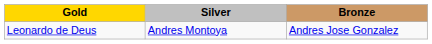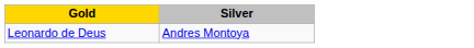 <table class="wikitable" style="text-align:left">
 <tr align="center">
 <td width=200 bgcolor=gold><strong>Gold</strong></td>
 <td width=200 bgcolor=silver><strong>Silver</strong></td>
-<td width=200 bgcolor=CC9966><strong>Bronze</strong></td>
 </tr>
 <tr>
 <td><a href='#'>Leonardo de Deus</a><br><em></em></td>
 <td><a href='#'>Andres Montoya</a><br><em></em></td>
-<td><a href='#'>Andres Jose Gonzalez</a><br><em></em></td>
 </tr>
 </table>
